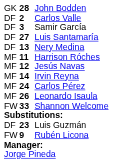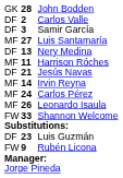 <table style = "font-size: 90%" cellspacing = "0" cellpadding = "0">
 <tr>
 <td colspan = 4></td>
 </tr>
 <tr>
 <th style="width:25px;"></th>
 <th style="width:25px;"></th>
 </tr>
 <tr>
 <td>GK</td>
 <td><strong>28</strong></td>
 <td> <a href='#'>John Bodden</a></td>
 </tr>
 <tr>
 <td>DF</td>
 <td><strong>2</strong></td>
 <td> <a href='#'>Carlos Valle</a></td>
 </tr>
 <tr>
 <td>DF</td>
 <td><strong>3</strong></td>
 <td> Samir García</td>
 </tr>
 <tr>
-<td>DF</td>
+<td>MF</td>
 <td><strong>27</strong></td>
 <td> <a href='#'>Luis Santamaría</a></td>
 </tr>
 <tr>
 <td>DF</td>
 <td><strong>13</strong></td>
 <td> <a href='#'>Nery Medina</a></td>
 </tr>
 <tr>
 <td>MF</td>
 <td><strong>11</strong></td>
 <td> <a href='#'>Harrison Róches</a></td>
 <td></td>
 <td></td>
 </tr>
 <tr>
-<td>MF</td>
-<td><strong>12</strong></td>
+<td>DF</td>
+<td><strong>21</strong></td>
 <td> <a href='#'>Jesús Navas</a></td>
 <td></td>
 <td></td>
 </tr>
 <tr>
 <td>MF</td>
 <td><strong>14</strong></td>
 <td> <a href='#'>Irvin Reyna</a></td>
 </tr>
 <tr>
 <td>MF</td>
 <td><strong>24</strong></td>
 <td> <a href='#'>Carlos Pérez</a></td>
 </tr>
 <tr>
 <td>MF</td>
 <td><strong>26</strong></td>
 <td> <a href='#'>Leonardo Isaula</a></td>
 <td></td>
 <td></td>
 </tr>
 <tr>
 <td>FW</td>
 <td><strong>33</strong></td>
 <td> <a href='#'>Shannon Welcome</a></td>
 </tr>
 <tr>
 <td colspan = 3><strong>Substitutions:</strong></td>
 </tr>
 <tr>
 <td>DF</td>
 <td><strong>23</strong></td>
 <td>Luis Guzmán</td>
 <td></td>
 <td></td>
 </tr>
 <tr>
 <td>FW</td>
 <td><strong>9</strong></td>
 <td><a href='#'>Rubén Licona</a></td>
 <td></td>
 <td></td>
 </tr>
 <tr>
 <td colspan = 3><strong>Manager:</strong></td>
 </tr>
 <tr>
 <td colspan = 3> <a href='#'>Jorge Pineda</a></td>
 </tr>
 </table>
